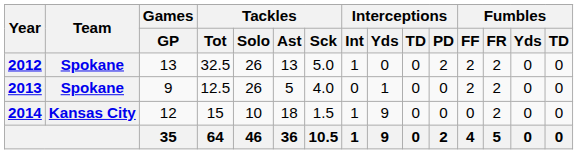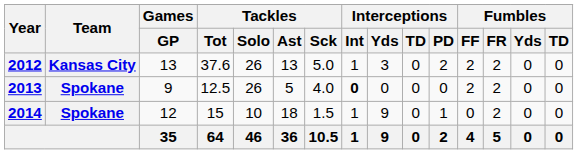 <table class="wikitable" style="text-align:center;">
 <tr>
 </tr>
 <tr>
 <th rowspan="2">Year</th>
 <th rowspan="2">Team</th>
 <th colspan="1">Games</th>
 <th colspan="4">Tackles</th>
 <th colspan="4">Interceptions</th>
 <th colspan="4">Fumbles</th>
 </tr>
 <tr>
 <th>GP</th>
 <th>Tot</th>
 <th>Solo</th>
 <th>Ast</th>
 <th>Sck</th>
 <th>Int</th>
 <th>Yds</th>
 <th>TD</th>
 <th>PD</th>
 <th>FF</th>
 <th>FR</th>
 <th>Yds</th>
 <th>TD</th>
 </tr>
 <tr>
 <th><a href='#'>2012</a></th>
-<th><a href='#'>Spokane</a></th>
+<th><a href='#'>Kansas City</a></th>
 <td>13</td>
-<td>32.5</td>
+<td>37.6</td>
 <td>26</td>
 <td>13</td>
 <td>5.0</td>
 <td>1</td>
-<td>0</td>
+<td>3</td>
 <td>0</td>
 <td>2</td>
 <td>2</td>
 <td>2</td>
 <td>0</td>
 <td>0</td>
 </tr>
 <tr>
 <th><a href='#'>2013</a></th>
 <th><a href='#'>Spokane</a></th>
 <td>9</td>
 <td>12.5</td>
 <td>26</td>
 <td>5</td>
 <td>4.0</td>
+<td><strong>0</strong></td>
 <td>0</td>
-<td>1</td>
 <td>0</td>
 <td>0</td>
 <td>2</td>
 <td>2</td>
 <td>0</td>
 <td>0</td>
 </tr>
 <tr>
 <th><a href='#'>2014</a></th>
-<th><a href='#'>Kansas City</a></th>
+<th><a href='#'>Spokane</a></th>
 <td>12</td>
 <td>15</td>
 <td>10</td>
 <td>18</td>
 <td>1.5</td>
 <td>1</td>
 <td>9</td>
 <td>0</td>
-<td>0</td>
+<td>1</td>
 <td>0</td>
 <td>2</td>
 <td>0</td>
 <td>0</td>
 </tr>
 <tr>
 <th colspan="2"></th>
 <th>35</th>
 <th>64</th>
 <th>46</th>
 <th>36</th>
 <th>10.5</th>
 <th>1</th>
 <th>9</th>
 <th>0</th>
 <th>2</th>
 <th>4</th>
 <th>5</th>
 <th>0</th>
 <th>0</th>
 </tr>
 </table>
